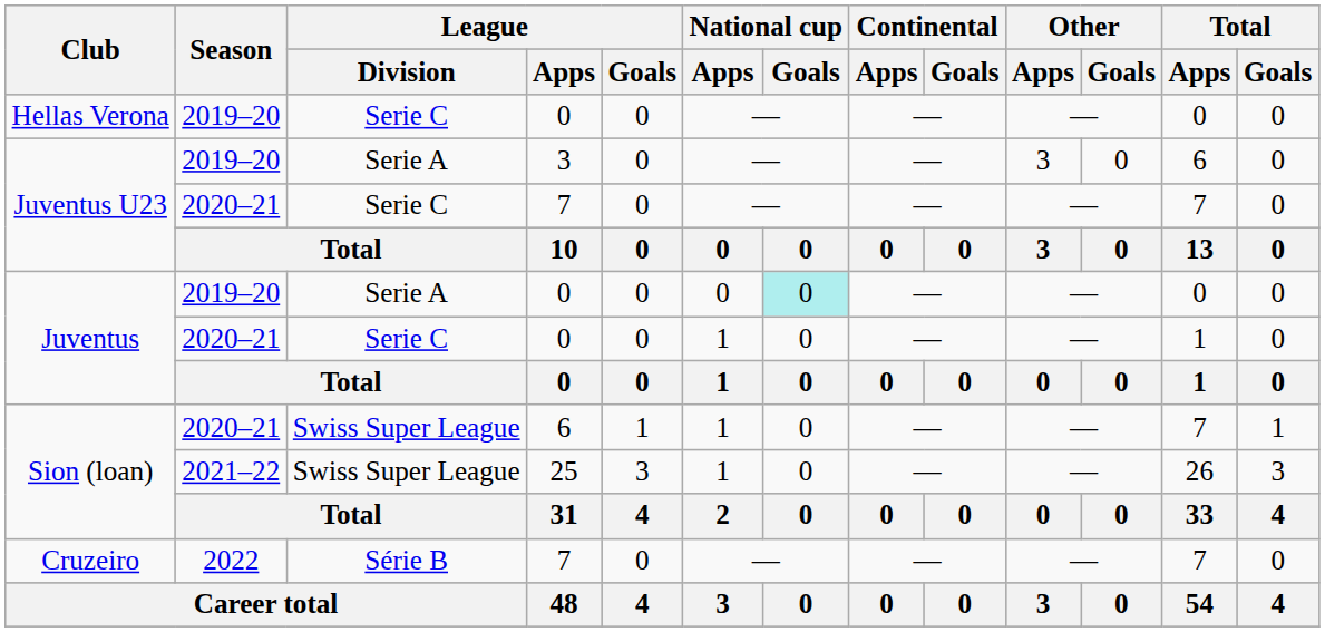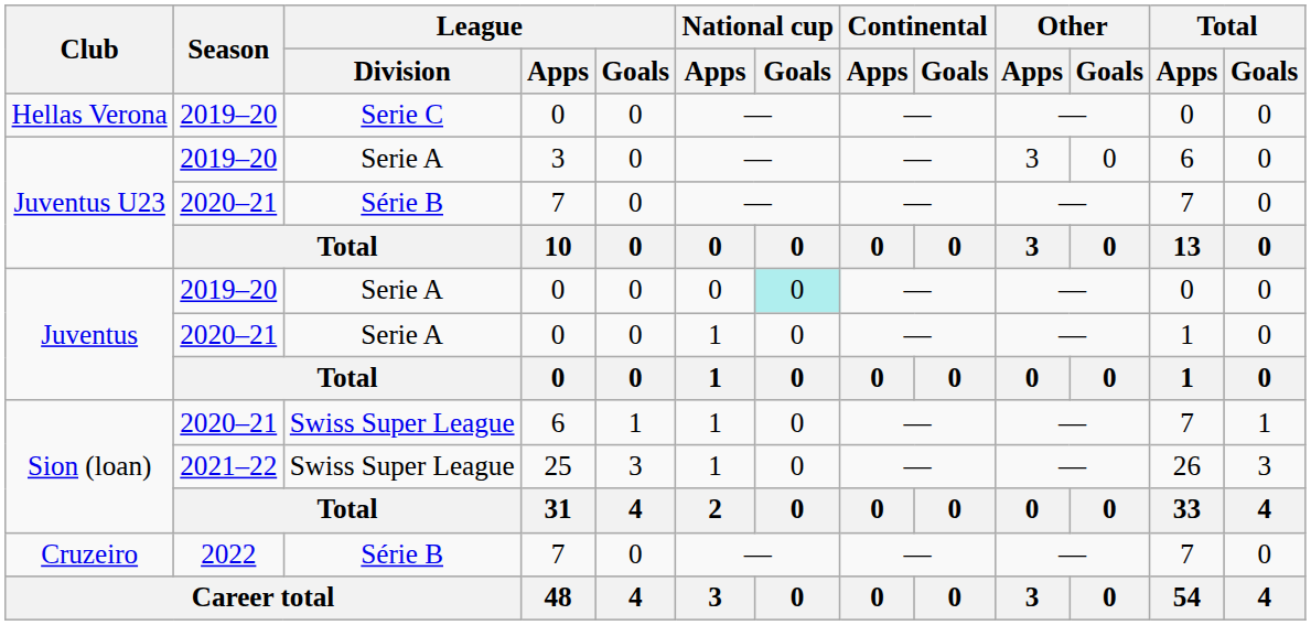 <table class="wikitable" style="text-align: center">
 <tr>
 <th rowspan="2">Club</th>
 <th rowspan="2">Season</th>
 <th colspan="3">League</th>
 <th colspan="2">National cup</th>
 <th colspan="2">Continental</th>
 <th colspan="2">Other</th>
 <th colspan="2">Total</th>
 </tr>
 <tr>
 <th>Division</th>
 <th>Apps</th>
 <th>Goals</th>
 <th>Apps</th>
 <th>Goals</th>
 <th>Apps</th>
 <th>Goals</th>
 <th>Apps</th>
 <th>Goals</th>
 <th>Apps</th>
 <th>Goals</th>
 </tr>
 <tr>
 <td><a href='#'>Hellas Verona</a></td>
 <td><a href='#'>2019–20</a></td>
 <td><a href='#'>Serie C</a></td>
 <td>0</td>
 <td>0</td>
 <td colspan="2">—</td>
 <td colspan="2">—</td>
 <td colspan="2">—</td>
 <td>0</td>
 <td>0</td>
 </tr>
 <tr>
 <td rowspan="3"><a href='#'>Juventus U23</a></td>
 <td><a href='#'>2019–20</a></td>
 <td>Serie A</td>
 <td>3</td>
 <td>0</td>
 <td colspan="2">—</td>
 <td colspan="2">—</td>
 <td>3</td>
 <td>0</td>
 <td>6</td>
 <td>0</td>
 </tr>
 <tr>
 <td><a href='#'>2020–21</a></td>
-<td>Serie C</td>
+<td><a href='#'>Série B</a></td>
 <td>7</td>
 <td>0</td>
 <td colspan="2">—</td>
 <td colspan="2">—</td>
 <td colspan="2">—</td>
 <td>7</td>
 <td>0</td>
 </tr>
 <tr>
 <th colspan="2">Total</th>
 <th>10</th>
 <th>0</th>
 <th>0</th>
 <th>0</th>
 <th>0</th>
 <th>0</th>
 <th>3</th>
 <th>0</th>
 <th>13</th>
 <th>0</th>
 </tr>
 <tr>
 <td rowspan="3"><a href='#'>Juventus</a></td>
 <td><a href='#'>2019–20</a></td>
 <td>Serie A</td>
 <td>0</td>
 <td>0</td>
 <td>0</td>
 <td style="background: paleturquoise;">0</td>
 <td colspan="2">—</td>
 <td colspan="2">—</td>
 <td>0</td>
 <td>0</td>
 </tr>
 <tr>
 <td><a href='#'>2020–21</a></td>
-<td><a href='#'>Serie C</a></td>
+<td>Serie A</td>
 <td>0</td>
 <td>0</td>
 <td>1</td>
 <td>0</td>
 <td colspan="2">—</td>
 <td colspan="2">—</td>
 <td>1</td>
 <td>0</td>
 </tr>
 <tr>
 <th colspan="2">Total</th>
 <th>0</th>
 <th>0</th>
 <th>1</th>
 <th>0</th>
 <th>0</th>
 <th>0</th>
 <th>0</th>
 <th>0</th>
 <th>1</th>
 <th>0</th>
 </tr>
 <tr>
 <td rowspan="3"><a href='#'>Sion</a> (loan)</td>
 <td><a href='#'>2020–21</a></td>
 <td><a href='#'>Swiss Super League</a></td>
 <td>6</td>
 <td>1</td>
 <td>1</td>
 <td>0</td>
 <td colspan="2">—</td>
 <td colspan="2">—</td>
 <td>7</td>
 <td>1</td>
 </tr>
 <tr>
 <td><a href='#'>2021–22</a></td>
 <td>Swiss Super League</td>
 <td>25</td>
 <td>3</td>
 <td>1</td>
 <td>0</td>
 <td colspan="2">—</td>
 <td colspan="2">—</td>
 <td>26</td>
 <td>3</td>
 </tr>
 <tr>
 <th colspan="2">Total</th>
 <th>31</th>
 <th>4</th>
 <th>2</th>
 <th>0</th>
 <th>0</th>
 <th>0</th>
 <th>0</th>
 <th>0</th>
 <th>33</th>
 <th>4</th>
 </tr>
 <tr>
 <td><a href='#'>Cruzeiro</a></td>
 <td><a href='#'>2022</a></td>
 <td><a href='#'>Série B</a></td>
 <td>7</td>
 <td>0</td>
 <td colspan="2">—</td>
 <td colspan="2">—</td>
 <td colspan="2">—</td>
 <td>7</td>
 <td>0</td>
 </tr>
 <tr>
 <th colspan="3">Career total</th>
 <th>48</th>
 <th>4</th>
 <th>3</th>
 <th>0</th>
 <th>0</th>
 <th>0</th>
 <th>3</th>
 <th>0</th>
 <th>54</th>
 <th>4</th>
 </tr>
 </table>
